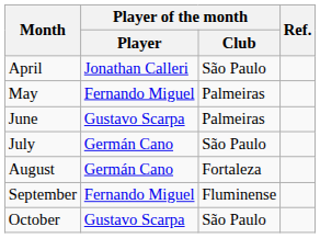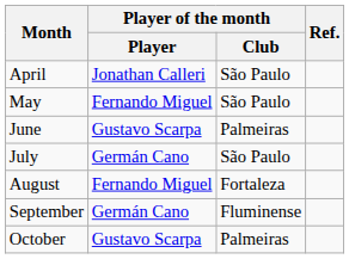 <table class="wikitable">
 <tr>
 <th rowspan="2">Month</th>
 <th colspan="2">Player of the month</th>
 <th rowspan="2">Ref.</th>
 </tr>
 <tr>
 <th>Player</th>
 <th>Club</th>
 </tr>
 <tr>
 <td>April</td>
 <td> <a href='#'>Jonathan Calleri</a></td>
 <td>São Paulo</td>
 <td align="center"></td>
 </tr>
 <tr>
 <td>May</td>
 <td> <a href='#'>Fernando Miguel</a></td>
-<td>Palmeiras</td>
+<td>São Paulo</td>
 <td align="center"></td>
 </tr>
 <tr>
 <td>June</td>
 <td> <a href='#'>Gustavo Scarpa</a></td>
 <td>Palmeiras</td>
 <td align="center"></td>
 </tr>
 <tr>
 <td>July</td>
 <td> <a href='#'>Germán Cano</a></td>
 <td>São Paulo</td>
 <td align="center"></td>
 </tr>
 <tr>
 <td>August</td>
-<td> <a href='#'>Germán Cano</a></td>
+<td> <a href='#'>Fernando Miguel</a></td>
 <td>Fortaleza</td>
 <td align="center"></td>
 </tr>
 <tr>
 <td>September</td>
-<td> <a href='#'>Fernando Miguel</a></td>
+<td> <a href='#'>Germán Cano</a></td>
 <td>Fluminense</td>
 <td align="center"></td>
 </tr>
 <tr>
 <td>October</td>
 <td> <a href='#'>Gustavo Scarpa</a></td>
-<td>São Paulo</td>
+<td>Palmeiras</td>
 <td align="center"></td>
 </tr>
 </table>
